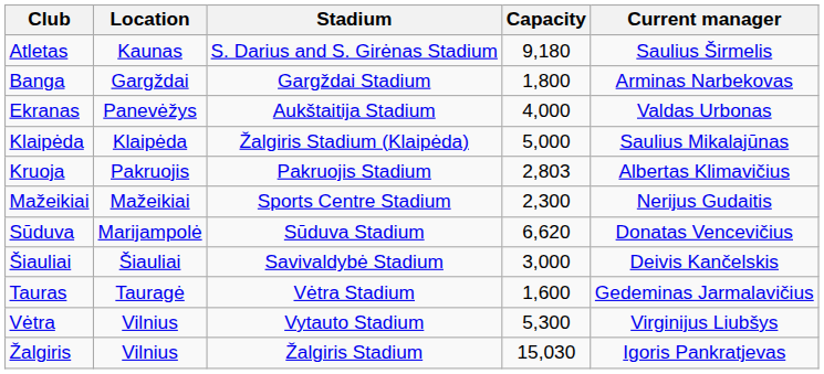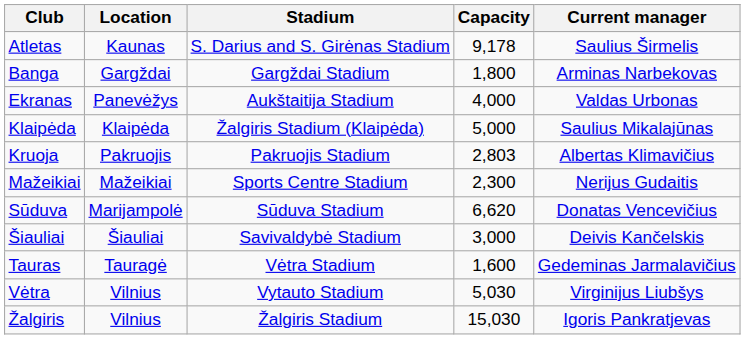 <table class="wikitable sortable" style="text-align:center;">
 <tr>
 <th>Club</th>
 <th>Location</th>
 <th>Stadium</th>
 <th>Capacity</th>
 <th>Current manager</th>
 </tr>
 <tr>
 <td style="text-align:left;"><a href='#'>Atletas</a></td>
 <td><a href='#'>Kaunas</a></td>
 <td><a href='#'>S. Darius and S. Girėnas Stadium</a></td>
-<td>9,180</td>
+<td>9,178</td>
 <td> <a href='#'>Saulius Širmelis</a></td>
 </tr>
 <tr>
 <td style="text-align:left;"><a href='#'>Banga</a></td>
 <td><a href='#'>Gargždai</a></td>
 <td><a href='#'>Gargždai Stadium</a></td>
 <td>1,800</td>
 <td> <a href='#'>Arminas Narbekovas</a></td>
 </tr>
 <tr>
 <td style="text-align:left;"><a href='#'>Ekranas</a></td>
 <td><a href='#'>Panevėžys</a></td>
 <td><a href='#'>Aukštaitija Stadium</a></td>
 <td>4,000</td>
 <td> <a href='#'>Valdas Urbonas</a></td>
 </tr>
 <tr>
 <td style="text-align:left;"><a href='#'>Klaipėda</a></td>
 <td><a href='#'>Klaipėda</a></td>
 <td><a href='#'>Žalgiris Stadium (Klaipėda)</a></td>
 <td>5,000</td>
 <td> <a href='#'>Saulius Mikalajūnas</a></td>
 </tr>
 <tr>
 <td style="text-align:left;"><a href='#'>Kruoja</a></td>
 <td><a href='#'>Pakruojis</a></td>
 <td><a href='#'>Pakruojis Stadium</a></td>
 <td>2,803</td>
 <td> <a href='#'>Albertas Klimavičius</a></td>
 </tr>
 <tr>
 <td style="text-align:left;"><a href='#'>Mažeikiai</a></td>
 <td><a href='#'>Mažeikiai</a></td>
 <td><a href='#'>Sports Centre Stadium</a></td>
 <td>2,300</td>
 <td> <a href='#'>Nerijus Gudaitis</a></td>
 </tr>
 <tr>
 <td style="text-align:left;"><a href='#'>Sūduva</a></td>
 <td><a href='#'>Marijampolė</a></td>
 <td><a href='#'>Sūduva Stadium</a></td>
 <td>6,620</td>
 <td> <a href='#'>Donatas Vencevičius</a></td>
 </tr>
 <tr>
 <td style="text-align:left;"><a href='#'>Šiauliai</a></td>
 <td><a href='#'>Šiauliai</a></td>
 <td><a href='#'>Savivaldybė Stadium</a></td>
 <td>3,000</td>
 <td> <a href='#'>Deivis Kančelskis</a></td>
 </tr>
 <tr>
 <td style="text-align:left;"><a href='#'>Tauras</a></td>
 <td><a href='#'>Tauragė</a></td>
 <td><a href='#'>Vėtra Stadium</a></td>
 <td>1,600</td>
 <td> <a href='#'>Gedeminas Jarmalavičius</a></td>
 </tr>
 <tr>
 <td style="text-align:left;"><a href='#'>Vėtra</a></td>
 <td><a href='#'>Vilnius</a></td>
 <td><a href='#'>Vytauto Stadium</a></td>
-<td>5,300</td>
+<td>5,030</td>
 <td> <a href='#'>Virginijus Liubšys</a></td>
 </tr>
 <tr>
 <td style="text-align:left;"><a href='#'>Žalgiris</a></td>
 <td><a href='#'>Vilnius</a></td>
 <td><a href='#'>Žalgiris Stadium</a></td>
 <td>15,030</td>
 <td> <a href='#'>Igoris Pankratjevas</a></td>
 </tr>
 </table>
